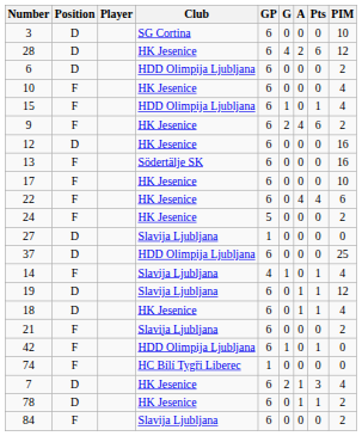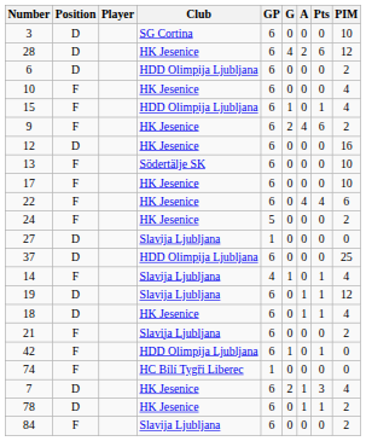 <table class="wikitable sortable" style="text-align:center; padding:4px; border-spacing=0;">
 <tr>
 <th>Number</th>
 <th>Position</th>
 <th>Player</th>
 <th>Club</th>
 <th>GP</th>
 <th>G</th>
 <th>A</th>
 <th>Pts</th>
 <th>PIM</th>
 </tr>
 <tr>
 <td>3</td>
 <td>D</td>
 <td align=left></td>
 <td align=left><a href='#'>SG Cortina</a></td>
 <td>6</td>
 <td>0</td>
 <td>0</td>
 <td>0</td>
 <td>10</td>
 </tr>
 <tr>
 <td>28</td>
 <td>D</td>
 <td align=left></td>
 <td align=left><a href='#'>HK Jesenice</a></td>
 <td>6</td>
 <td>4</td>
 <td>2</td>
 <td>6</td>
 <td>12</td>
 </tr>
 <tr>
 <td>6</td>
 <td>D</td>
 <td align=left></td>
 <td align=left><a href='#'>HDD Olimpija Ljubljana</a></td>
 <td>6</td>
 <td>0</td>
 <td>0</td>
 <td>0</td>
 <td>2</td>
 </tr>
 <tr>
 <td>10</td>
 <td>F</td>
 <td align=left></td>
 <td align=left><a href='#'>HK Jesenice</a></td>
 <td>6</td>
 <td>0</td>
 <td>0</td>
 <td>0</td>
 <td>4</td>
 </tr>
 <tr>
 <td>15</td>
 <td>F</td>
 <td align=left></td>
 <td align=left><a href='#'>HDD Olimpija Ljubljana</a></td>
 <td>6</td>
 <td>1</td>
 <td>0</td>
 <td>1</td>
 <td>4</td>
 </tr>
 <tr>
 <td>9</td>
 <td>F</td>
 <td align=left></td>
 <td align=left><a href='#'>HK Jesenice</a></td>
 <td>6</td>
 <td>2</td>
 <td>4</td>
 <td>6</td>
 <td>2</td>
 </tr>
 <tr>
 <td>12</td>
 <td>D</td>
 <td align=left></td>
 <td align=left><a href='#'>HK Jesenice</a></td>
 <td>6</td>
 <td>0</td>
 <td>0</td>
 <td>0</td>
 <td>16</td>
 </tr>
 <tr>
 <td>13</td>
 <td>F</td>
 <td align=left></td>
 <td align=left><a href='#'>Södertälje SK</a></td>
 <td>6</td>
 <td>0</td>
 <td>0</td>
 <td>0</td>
-<td>16</td>
+<td>10</td>
 </tr>
 <tr>
 <td>17</td>
 <td>F</td>
 <td align=left></td>
 <td align=left><a href='#'>HK Jesenice</a></td>
 <td>6</td>
 <td>0</td>
 <td>0</td>
 <td>0</td>
 <td>10</td>
 </tr>
 <tr>
 <td>22</td>
 <td>F</td>
 <td align=left></td>
 <td align=left><a href='#'>HK Jesenice</a></td>
 <td>6</td>
 <td>0</td>
 <td>4</td>
 <td>4</td>
 <td>6</td>
 </tr>
 <tr>
 <td>24</td>
 <td>F</td>
 <td align=left></td>
 <td align=left><a href='#'>HK Jesenice</a></td>
 <td>5</td>
 <td>0</td>
 <td>0</td>
 <td>0</td>
 <td>2</td>
 </tr>
 <tr>
 <td>27</td>
 <td>D</td>
 <td align=left></td>
 <td align=left><a href='#'>Slavija Ljubljana</a></td>
 <td>1</td>
 <td>0</td>
 <td>0</td>
 <td>0</td>
 <td>0</td>
 </tr>
 <tr>
 <td>37</td>
 <td>D</td>
 <td align=left></td>
 <td align=left><a href='#'>HDD Olimpija Ljubljana</a></td>
 <td>6</td>
 <td>0</td>
 <td>0</td>
 <td>0</td>
 <td>25</td>
 </tr>
 <tr>
 <td>14</td>
 <td>F</td>
 <td align=left></td>
 <td align=left><a href='#'>Slavija Ljubljana</a></td>
 <td>4</td>
 <td>1</td>
 <td>0</td>
 <td>1</td>
 <td>4</td>
 </tr>
 <tr>
 <td>19</td>
 <td>D</td>
 <td align=left></td>
 <td align=left><a href='#'>Slavija Ljubljana</a></td>
 <td>6</td>
 <td>0</td>
 <td>1</td>
 <td>1</td>
 <td>12</td>
 </tr>
 <tr>
 <td>18</td>
 <td>D</td>
 <td align=left></td>
 <td align=left><a href='#'>HK Jesenice</a></td>
 <td>6</td>
 <td>0</td>
 <td>1</td>
 <td>1</td>
 <td>4</td>
 </tr>
 <tr>
 <td>21</td>
 <td>F</td>
 <td align=left></td>
 <td align=left><a href='#'>Slavija Ljubljana</a></td>
 <td>6</td>
 <td>0</td>
 <td>0</td>
 <td>0</td>
 <td>2</td>
 </tr>
 <tr>
 <td>42</td>
 <td>F</td>
 <td align=left></td>
 <td align=left><a href='#'>HDD Olimpija Ljubljana</a></td>
 <td>6</td>
 <td>1</td>
 <td>0</td>
 <td>1</td>
 <td>0</td>
 </tr>
 <tr>
 <td>74</td>
 <td>F</td>
 <td align=left></td>
 <td align=left><a href='#'>HC Bílí Tygři Liberec</a></td>
 <td>1</td>
 <td>0</td>
 <td>0</td>
 <td>0</td>
 <td>0</td>
 </tr>
 <tr>
 <td>7</td>
 <td>D</td>
 <td align=left></td>
 <td align=left><a href='#'>HK Jesenice</a></td>
 <td>6</td>
 <td>2</td>
 <td>1</td>
 <td>3</td>
 <td>4</td>
 </tr>
 <tr>
 <td>78</td>
 <td>D</td>
 <td align=left></td>
 <td align=left><a href='#'>HK Jesenice</a></td>
 <td>6</td>
 <td>0</td>
 <td>1</td>
 <td>1</td>
 <td>2</td>
 </tr>
 <tr>
 <td>84</td>
 <td>F</td>
 <td align=left></td>
 <td align=left><a href='#'>Slavija Ljubljana</a></td>
 <td>6</td>
 <td>0</td>
 <td>0</td>
 <td>0</td>
 <td>2</td>
 </tr>
 </table>
